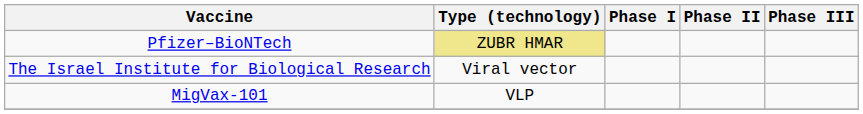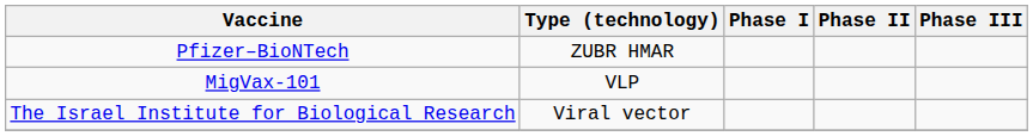 <table class="wikitable" style="text-align:center">
 <tr>
 <th>Vaccine</th>
 <th>Type (technology)</th>
 <th>Phase I</th>
 <th>Phase II</th>
 <th>Phase III</th>
 </tr>
 <tr>
 <td><a href='#'>Pfizer–BioNTech</a></td>
-<td style="background: khaki;">ZUBR HMAR</td>
+<td>ZUBR HMAR</td>
+<td></td>
+<td></td>
+<td></td>
+</tr>
+<tr>
+<td><a href='#'>MigVax-101</a></td>
+<td>VLP</td>
 <td></td>
 <td></td>
 <td></td>
 </tr>
 <tr>
 <td><a href='#'>The Israel Institute for Biological Research</a></td>
 <td>Viral vector</td>
 <td></td>
 <td></td>
 <td></td>
 </tr>
 <tr>
-<td><a href='#'>MigVax-101</a></td>
-<td>VLP</td>
-<td></td>
-<td></td>
-<td></td>
-</tr>
-<tr>
 </tr>
 </table>
